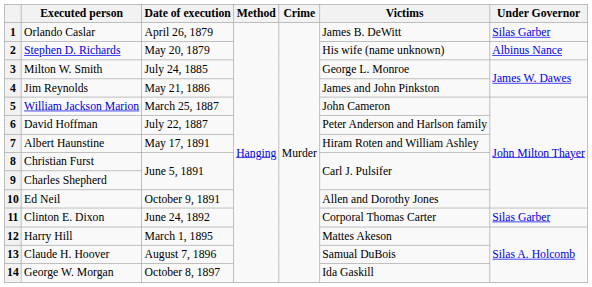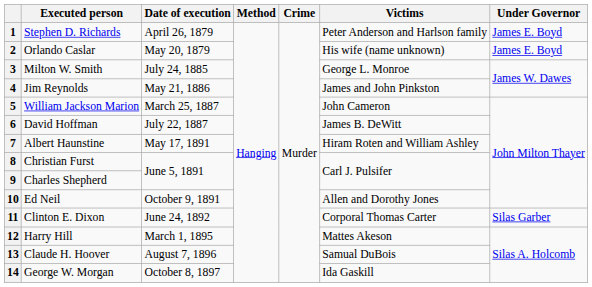 <table class="wikitable">
 <tr>
 <th scope="col"></th>
 <th>Executed person</th>
 <th>Date of execution</th>
 <th>Method</th>
 <th>Crime</th>
 <th>Victims</th>
 <th>Under Governor</th>
 </tr>
 <tr>
 <th scope="row">1</th>
-<td>Orlando Caslar</td>
+<td><a href='#'>Stephen D. Richards</a></td>
 <td>April 26, 1879</td>
 <td rowspan="14"><a href='#'>Hanging</a></td>
 <td rowspan="14">Murder</td>
-<td>James B. DeWitt</td>
-<td rowspan="1"><a href='#'>Silas Garber</a></td>
+<td>Peter Anderson and Harlson family</td>
+<td><a href='#'>James E. Boyd</a></td>
 </tr>
 <tr>
 <th scope="row">2</th>
-<td><a href='#'>Stephen D. Richards</a></td>
+<td>Orlando Caslar</td>
 <td>May 20, 1879</td>
 <td>His wife (name unknown)</td>
-<td rowspan="1"><a href='#'>Albinus Nance</a></td>
+<td><a href='#'>James E. Boyd</a></td>
 </tr>
 <tr>
 <th scope="row">3</th>
 <td>Milton W. Smith</td>
 <td>July 24, 1885</td>
 <td>George L. Monroe</td>
 <td rowspan="2"><a href='#'>James W. Dawes</a></td>
 </tr>
 <tr>
 <th scope="row">4</th>
 <td>Jim Reynolds</td>
 <td>May 21, 1886</td>
 <td>James and John Pinkston</td>
 </tr>
 <tr>
 <th scope="row">5</th>
 <td><a href='#'>William Jackson Marion</a></td>
 <td>March 25, 1887</td>
 <td>John Cameron</td>
 <td rowspan="6"><a href='#'>John Milton Thayer</a></td>
 </tr>
 <tr>
 <th scope="row">6</th>
 <td>David Hoffman</td>
 <td>July 22, 1887</td>
-<td>Peter Anderson and Harlson family</td>
+<td>James B. DeWitt</td>
 </tr>
 <tr>
 <th scope="row">7</th>
 <td>Albert Haunstine</td>
 <td>May 17, 1891</td>
 <td>Hiram Roten and William Ashley</td>
 </tr>
 <tr>
 <th scope="row">8</th>
 <td>Christian Furst</td>
 <td rowspan="2">June 5, 1891</td>
 <td rowspan="2">Carl J. Pulsifer</td>
 </tr>
 <tr>
 <th scope="row">9</th>
 <td>Charles Shepherd</td>
 </tr>
 <tr>
 <th scope="row">10</th>
 <td>Ed Neil</td>
 <td>October 9, 1891</td>
 <td>Allen and Dorothy Jones</td>
 </tr>
 <tr>
 <th scope="row">11</th>
 <td>Clinton E. Dixon</td>
 <td>June 24, 1892</td>
 <td>Corporal Thomas Carter</td>
 <td rowspan="1"><a href='#'>Silas Garber</a></td>
 </tr>
 <tr>
 <th scope="row">12</th>
 <td>Harry Hill</td>
 <td>March 1, 1895</td>
 <td>Mattes Akeson</td>
 <td rowspan="3"><a href='#'>Silas A. Holcomb</a></td>
 </tr>
 <tr>
 <th scope="row">13</th>
 <td>Claude H. Hoover</td>
 <td>August 7, 1896</td>
 <td>Samual DuBois</td>
 </tr>
 <tr>
 <th scope="row">14</th>
 <td>George W. Morgan</td>
 <td>October 8, 1897</td>
 <td>Ida Gaskill</td>
 </tr>
 </table>
